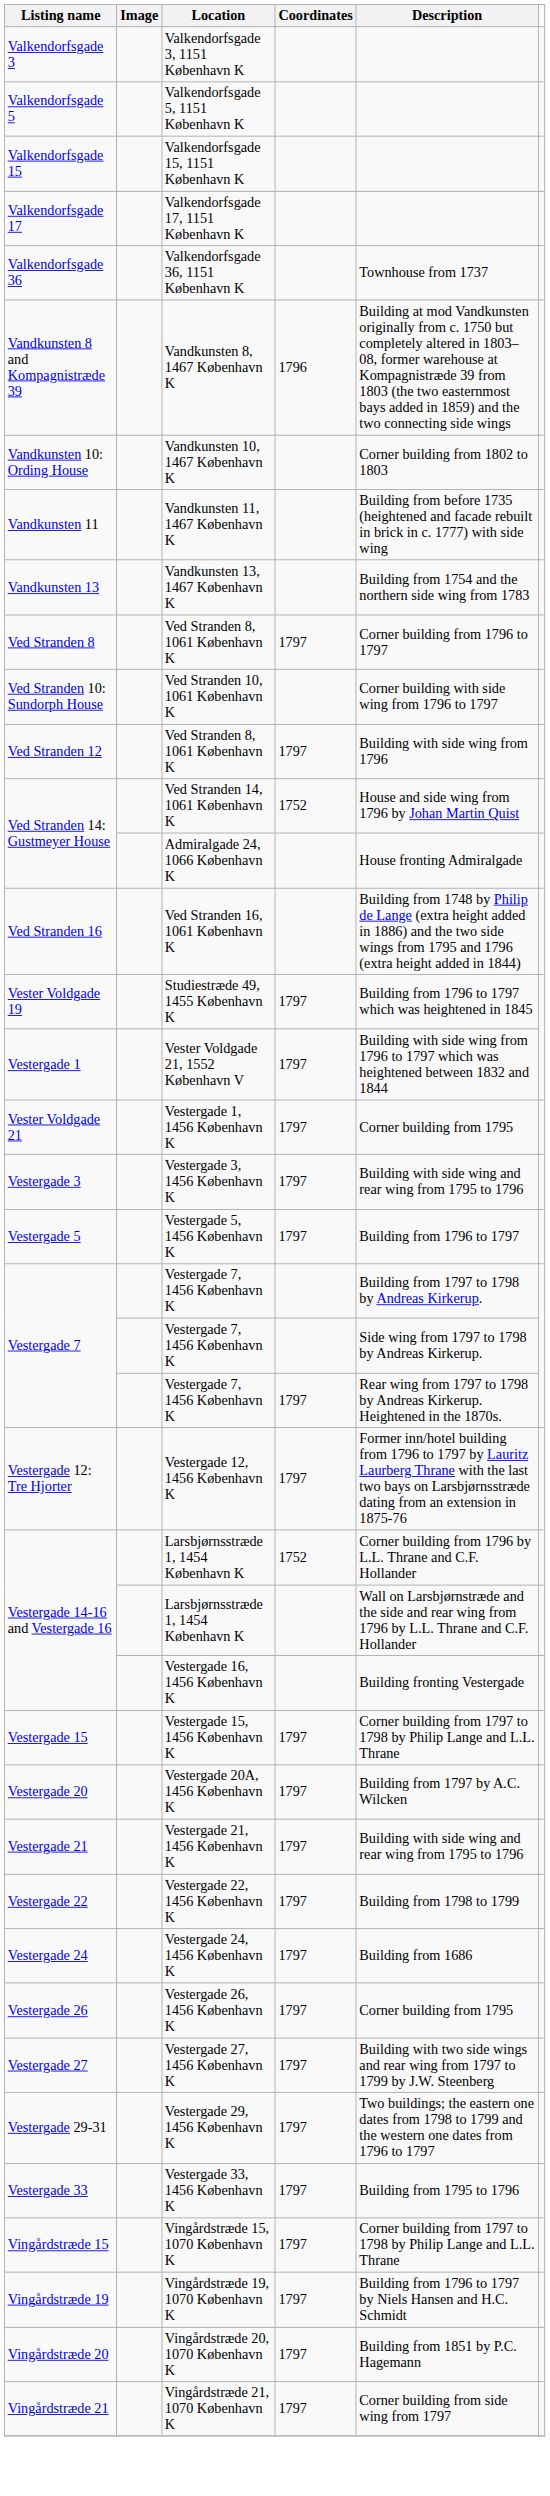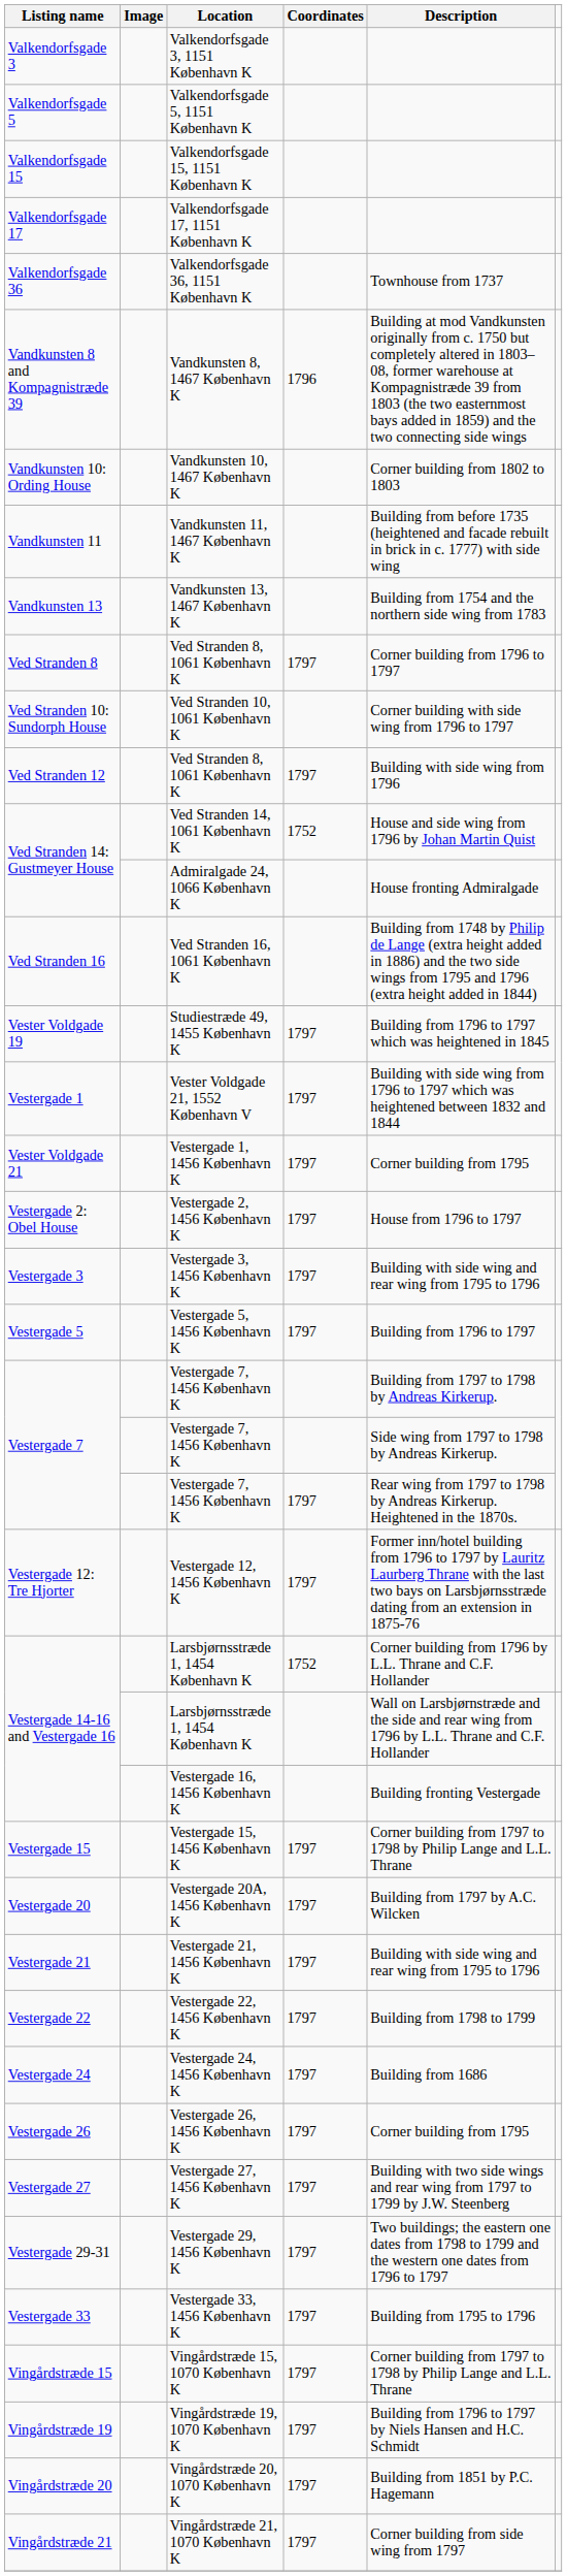 <table class="wikitable sortable">
 <tr>
 <th>Listing name</th>
 <th>Image</th>
 <th>Location</th>
 <th>Coordinates</th>
 <th>Description</th>
 </tr>
 <tr>
 <td><a href='#'>Valkendorfsgade 3</a></td>
 <td></td>
 <td>Valkendorfsgade 3, 1151 København K</td>
 <td></td>
 <td></td>
 <td></td>
 </tr>
 <tr>
 <td><a href='#'>Valkendorfsgade 5</a></td>
 <td></td>
 <td>Valkendorfsgade 5, 1151 København K</td>
 <td></td>
 <td></td>
 <td></td>
 </tr>
 <tr>
 <td><a href='#'>Valkendorfsgade 15</a></td>
 <td></td>
 <td>Valkendorfsgade 15, 1151 København K</td>
 <td></td>
 <td></td>
 <td></td>
 </tr>
 <tr>
 <td><a href='#'>Valkendorfsgade 17</a></td>
 <td></td>
 <td>Valkendorfsgade 17, 1151 København K</td>
 <td></td>
 <td></td>
 <td></td>
 </tr>
 <tr>
 <td><a href='#'>Valkendorfsgade 36</a></td>
 <td></td>
 <td>Valkendorfsgade 36, 1151 København K</td>
 <td></td>
 <td>Townhouse from 1737</td>
 <td></td>
 </tr>
 <tr>
 <td><a href='#'>Vandkunsten 8</a> and <a href='#'>Kompagnistræde 39</a></td>
 <td></td>
 <td>Vandkunsten 8, 1467 København K</td>
 <td>1796</td>
 <td>Building at mod Vandkunsten originally from c. 1750 but completely altered in 1803–08, former warehouse at Kompagnistræde 39 from 1803 (the two easternmost bays added in 1859) and the two connecting side wings</td>
 <td></td>
 </tr>
 <tr>
 <td><a href='#'>Vandkunsten</a> 10: <a href='#'>Ording House</a></td>
 <td></td>
 <td>Vandkunsten 10, 1467 København K</td>
 <td></td>
 <td>Corner building from 1802 to 1803</td>
 <td></td>
 </tr>
 <tr>
 <td><a href='#'>Vandkunsten</a> 11</td>
 <td></td>
 <td>Vandkunsten 11, 1467 København K</td>
 <td></td>
 <td>Building from before 1735 (heightened and facade rebuilt in brick in c. 1777) with side wing</td>
 <td></td>
 </tr>
 <tr>
 <td><a href='#'>Vandkunsten 13</a></td>
 <td></td>
 <td>Vandkunsten 13, 1467 København K</td>
 <td></td>
 <td>Building from 1754 and the northern side wing from 1783</td>
 <td></td>
 </tr>
 <tr>
 <td><a href='#'>Ved Stranden 8</a></td>
 <td></td>
 <td>Ved Stranden 8, 1061 København K</td>
 <td>1797</td>
 <td>Corner building from 1796 to 1797</td>
 <td></td>
 </tr>
 <tr>
 <td><a href='#'>Ved Stranden</a> 10: <a href='#'>Sundorph House</a></td>
 <td></td>
 <td>Ved Stranden 10, 1061 København K</td>
 <td></td>
 <td>Corner building with side wing from 1796 to 1797</td>
 <td></td>
 </tr>
 <tr>
 <td><a href='#'>Ved Stranden 12</a></td>
 <td></td>
 <td>Ved Stranden 8, 1061 København K</td>
 <td>1797</td>
 <td>Building with side wing from 1796</td>
 <td></td>
 </tr>
 <tr>
 <td rowspan="2"><a href='#'>Ved Stranden</a> 14: <br><a href='#'>Gustmeyer House</a></td>
 <td></td>
 <td>Ved Stranden 14, 1061 København K</td>
 <td>1752</td>
 <td>House and side wing from 1796 by <a href='#'>Johan Martin Quist</a></td>
 <td></td>
 </tr>
 <tr>
 <td></td>
 <td>Admiralgade 24, 1066 København K</td>
 <td></td>
 <td>House fronting Admiralgade</td>
 <td></td>
 </tr>
 <tr>
 <td><a href='#'>Ved Stranden 16</a></td>
 <td></td>
 <td>Ved Stranden 16, 1061 København K</td>
 <td></td>
 <td>Building from 1748 by <a href='#'>Philip de Lange</a> (extra height added in 1886) and the two side wings from 1795 and 1796 (extra height added in 1844)</td>
 <td></td>
 </tr>
 <tr>
 <td><a href='#'>Vester Voldgade 19</a></td>
 <td></td>
 <td>Studiestræde 49, 1455 København K</td>
 <td>1797</td>
 <td>Building from 1796 to 1797 which was heightened in 1845</td>
 </tr>
 <tr>
 <td><a href='#'>Vestergade 1</a></td>
 <td></td>
 <td>Vester Voldgade 21, 1552 København V</td>
 <td>1797</td>
 <td>Building with side wing from 1796 to 1797 which was heightened between 1832 and 1844</td>
 </tr>
 <tr>
 <td><a href='#'>Vester Voldgade 21</a></td>
 <td></td>
 <td>Vestergade 1, 1456 København K</td>
 <td>1797</td>
 <td>Corner building from 1795</td>
+<td></td>
+</tr>
+<tr>
+<td><a href='#'>Vestergade</a> 2:<br><a href='#'>Obel House</a></td>
+<td></td>
+<td>Vestergade 2, 1456 København K</td>
+<td>1797</td>
+<td>House from 1796 to 1797</td>
 <td></td>
 </tr>
 <tr>
 <td><a href='#'>Vestergade 3</a></td>
 <td></td>
 <td>Vestergade 3, 1456 København K</td>
 <td>1797</td>
 <td>Building with side wing and rear wing from 1795 to 1796</td>
 <td></td>
 </tr>
 <tr>
 <td><a href='#'>Vestergade 5</a></td>
 <td></td>
 <td>Vestergade 5, 1456 København K</td>
 <td>1797</td>
 <td>Building from 1796 to 1797</td>
 <td></td>
 </tr>
 <tr>
 <td rowspan="3"><a href='#'>Vestergade 7</a></td>
 <td></td>
 <td>Vestergade 7, 1456 København K</td>
 <td></td>
 <td>Building from 1797 to 1798 by <a href='#'>Andreas Kirkerup</a>.</td>
 </tr>
 <tr>
 <td></td>
 <td>Vestergade 7, 1456 København K</td>
 <td></td>
 <td>Side wing from 1797 to 1798 by Andreas Kirkerup.</td>
 </tr>
 <tr>
 <td></td>
 <td>Vestergade 7, 1456 København K</td>
 <td>1797</td>
 <td>Rear wing from 1797 to 1798 by Andreas Kirkerup. Heightened in the 1870s.</td>
 </tr>
 <tr>
 <td><a href='#'>Vestergade</a> 12:<br><a href='#'>Tre Hjorter</a></td>
 <td></td>
 <td>Vestergade 12, 1456 København K</td>
 <td>1797</td>
 <td>Former inn/hotel building from 1796 to 1797 by <a href='#'>Lauritz Laurberg Thrane</a> with the last two bays on Larsbjørnsstræde dating from an extension in 1875-76</td>
 <td></td>
 </tr>
 <tr>
 <td rowspan="3"><a href='#'>Vestergade 14-16</a> and <a href='#'>Vestergade 16</a></td>
 <td></td>
 <td>Larsbjørnsstræde 1, 1454 København K</td>
 <td>1752</td>
 <td>Corner building from 1796 by L.L. Thrane and C.F. Hollander</td>
 <td></td>
 </tr>
 <tr>
 <td></td>
 <td>Larsbjørnsstræde 1, 1454 København K</td>
 <td></td>
 <td>Wall on Larsbjørnstræde and the side and rear wing from 1796 by L.L. Thrane and C.F. Hollander</td>
 <td></td>
 </tr>
 <tr>
 <td></td>
 <td>Vestergade 16, 1456 København K</td>
 <td></td>
 <td>Building fronting Vestergade</td>
 <td></td>
 </tr>
 <tr>
 <td><a href='#'>Vestergade 15</a></td>
 <td></td>
 <td>Vestergade 15, 1456 København K</td>
 <td>1797</td>
 <td>Corner building from 1797 to 1798 by Philip Lange and L.L. Thrane</td>
 <td></td>
 </tr>
 <tr>
 <td><a href='#'>Vestergade 20</a></td>
 <td></td>
 <td>Vestergade 20A, 1456 København K</td>
 <td>1797</td>
 <td>Building from 1797 by A.C. Wilcken</td>
 <td></td>
 </tr>
 <tr>
 <td><a href='#'>Vestergade 21</a></td>
 <td></td>
 <td>Vestergade 21, 1456 København K</td>
 <td>1797</td>
 <td>Building with side wing and rear wing from 1795 to 1796</td>
 <td></td>
 </tr>
 <tr>
 <td><a href='#'>Vestergade 22</a></td>
 <td></td>
 <td>Vestergade 22, 1456 København K</td>
 <td>1797</td>
 <td>Building from 1798 to 1799</td>
 <td></td>
 </tr>
 <tr>
 <td><a href='#'>Vestergade 24</a></td>
 <td></td>
 <td>Vestergade 24, 1456 København K</td>
 <td>1797</td>
 <td>Building from 1686</td>
 <td></td>
 </tr>
 <tr>
 <td><a href='#'>Vestergade 26</a></td>
 <td></td>
 <td>Vestergade 26, 1456 København K</td>
 <td>1797</td>
 <td>Corner building from 1795</td>
 <td></td>
 </tr>
 <tr>
 <td><a href='#'>Vestergade 27</a></td>
 <td></td>
 <td>Vestergade 27, 1456 København K</td>
 <td>1797</td>
 <td>Building with two side wings and rear wing from 1797 to 1799 by J.W. Steenberg</td>
 <td></td>
 </tr>
 <tr>
 <td><a href='#'>Vestergade</a> 29-31</td>
 <td></td>
 <td>Vestergade 29, 1456 København K</td>
 <td>1797</td>
 <td>Two buildings; the eastern one dates from 1798 to 1799 and the western one dates from 1796 to 1797</td>
 <td></td>
 </tr>
 <tr>
 <td><a href='#'>Vestergade 33</a></td>
 <td></td>
 <td>Vestergade 33, 1456 København K</td>
 <td>1797</td>
 <td>Building from 1795 to 1796</td>
 <td></td>
 </tr>
 <tr>
 <td><a href='#'>Vingårdstræde 15</a></td>
 <td></td>
 <td>Vingårdstræde 15, 1070 København K</td>
 <td>1797</td>
 <td>Corner building from 1797 to 1798 by Philip Lange and L.L. Thrane</td>
 <td></td>
 </tr>
 <tr>
 <td><a href='#'>Vingårdstræde 19</a></td>
 <td></td>
 <td>Vingårdstræde 19, 1070 København K</td>
 <td>1797</td>
 <td>Building from 1796 to 1797 by Niels Hansen and H.C. Schmidt</td>
 <td></td>
 </tr>
 <tr>
 <td><a href='#'>Vingårdstræde 20</a></td>
 <td></td>
 <td>Vingårdstræde 20, 1070 København K</td>
 <td>1797</td>
 <td>Building from 1851 by P.C. Hagemann</td>
 <td></td>
 </tr>
 <tr>
 <td><a href='#'>Vingårdstræde 21</a></td>
 <td></td>
 <td>Vingårdstræde 21, 1070 København K</td>
 <td>1797</td>
 <td>Corner building from side wing from 1797</td>
 <td></td>
 </tr>
 <tr>
 </tr>
 </table>
